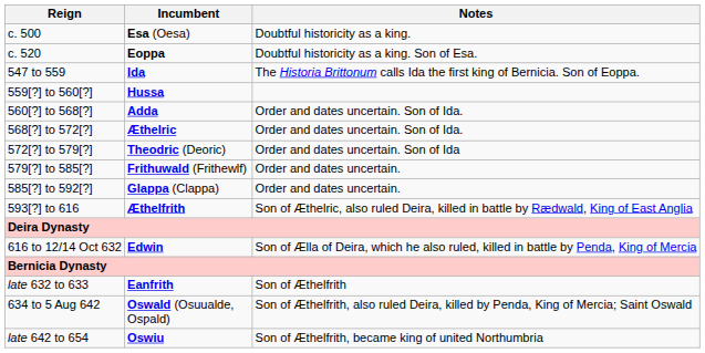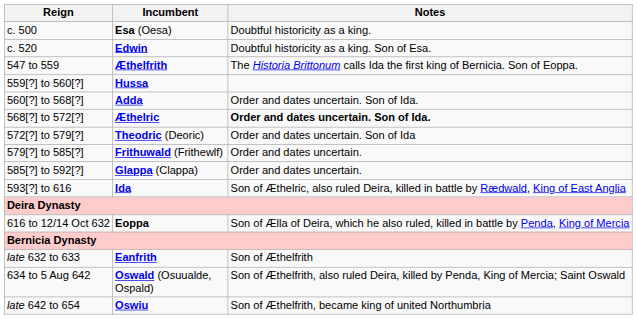 <table class="wikitable sortable">
 <tr>
 <th>Reign</th>
 <th scope="col" width="160">Incumbent</th>
 <th>Notes</th>
 </tr>
 <tr valign=top>
 <td>c. 500</td>
 <td><strong>Esa</strong> (Oesa)</td>
 <td>Doubtful historicity as a king.</td>
 </tr>
 <tr valign=top>
 <td>c. 520</td>
-<td><strong>Eoppa</strong></td>
+<td><strong><a href='#'>Edwin</a></strong></td>
 <td>Doubtful historicity as a king. Son of Esa.</td>
 </tr>
 <tr valign=top>
 <td>547 to 559</td>
-<td><strong><a href='#'>Ida</a></strong></td>
+<td><strong><a href='#'>Æthelfrith</a></strong></td>
 <td>The <em><a href='#'>Historia Brittonum</a></em> calls Ida the first king of Bernicia. Son of Eoppa.</td>
 </tr>
 <tr valign=top>
 <td>559[?] to 560[?]</td>
 <td><strong><a href='#'>Hussa</a></strong></td>
 <td></td>
 </tr>
 <tr valign=top>
 <td>560[?] to 568[?]</td>
 <td><strong><a href='#'>Adda</a></strong></td>
 <td>Order and dates uncertain. Son of Ida.</td>
 </tr>
 <tr valign=top>
 <td>568[?] to 572[?]</td>
 <td><strong><a href='#'>Æthelric</a></strong></td>
-<td>Order and dates uncertain. Son of Ida.</td>
+<td><strong>Order and dates uncertain. Son of Ida.</strong></td>
 </tr>
 <tr valign=top>
 <td>572[?] to 579[?]</td>
 <td><strong><a href='#'>Theodric</a></strong> (Deoric)</td>
 <td>Order and dates uncertain. Son of Ida</td>
 </tr>
 <tr valign=top>
 <td>579[?] to 585[?]</td>
 <td><strong><a href='#'>Frithuwald</a></strong> (Frithewlf)</td>
 <td>Order and dates uncertain.</td>
 </tr>
 <tr valign=top>
 <td>585[?] to 592[?]</td>
 <td><strong><a href='#'>Glappa</a></strong> (Clappa)</td>
 <td>Order and dates uncertain.</td>
 </tr>
 <tr valign=top>
 <td>593[?] to 616</td>
-<td><strong><a href='#'>Æthelfrith</a></strong></td>
+<td><strong><a href='#'>Ida</a></strong></td>
 <td>Son of Æthelric, also ruled Deira, killed in battle by <a href='#'>Rædwald</a>, <a href='#'>King of East Anglia</a></td>
 </tr>
 <tr>
 <td bgcolor="#ffcccc" colspan="4"><strong>Deira Dynasty</strong></td>
 </tr>
 <tr valign=top>
 <td>616 to 12/14 Oct 632</td>
-<td><strong><a href='#'>Edwin</a></strong></td>
+<td><strong>Eoppa</strong></td>
 <td>Son of Ælla of Deira, which he also ruled, killed in battle by <a href='#'>Penda</a>, <a href='#'>King of Mercia</a></td>
 </tr>
 <tr>
 <td bgcolor="#ffcccc" colspan="4"><strong>Bernicia Dynasty</strong></td>
 </tr>
 <tr valign=top>
 <td><em>late</em> 632 to 633</td>
 <td><strong><a href='#'>Eanfrith</a></strong></td>
 <td>Son of Æthelfrith</td>
 </tr>
 <tr valign=top>
 <td>634 to 5 Aug 642</td>
 <td><strong><a href='#'>Oswald</a></strong> (Osuualde, Osƿald)</td>
 <td>Son of Æthelfrith, also ruled Deira, killed by Penda, King of Mercia; Saint Oswald</td>
 </tr>
 <tr valign=top>
 <td><em>late</em> 642 to 654</td>
 <td><strong><a href='#'>Oswiu</a></strong></td>
 <td>Son of Æthelfrith, became king of united Northumbria</td>
 </tr>
 </table>
